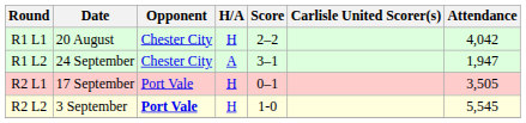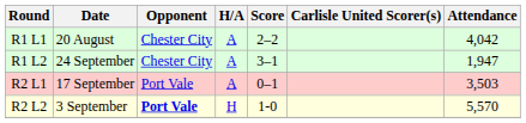 <table class="wikitable" style="text-align:center">
 <tr>
 <th>Round</th>
 <th>Date</th>
 <th>Opponent</th>
 <th>H/A</th>
 <th>Score</th>
 <th>Carlisle United Scorer(s)</th>
 <th>Attendance</th>
 </tr>
 <tr bgcolor=#ddffdd>
 <td>R1 L1</td>
 <td align=left>20 August</td>
 <td align=left><a href='#'>Chester City</a></td>
-<td><a href='#'>H</a></td>
+<td><a href='#'>A</a></td>
 <td>2–2</td>
 <td align=left></td>
 <td>4,042</td>
 </tr>
 <tr bgcolor=#ddffdd>
 <td>R1 L2</td>
 <td align=left>24 September</td>
 <td align=left><a href='#'>Chester City</a></td>
 <td><a href='#'>A</a></td>
 <td>3–1</td>
 <td align=left></td>
 <td>1,947</td>
 </tr>
 <tr bgcolor=#FFCCCC>
 <td>R2 L1</td>
 <td align=left>17 September</td>
 <td align=left><a href='#'>Port Vale</a></td>
-<td><a href='#'>H</a></td>
+<td><a href='#'>A</a></td>
 <td>0–1</td>
 <td align=left></td>
-<td>3,505</td>
+<td>3,503</td>
 </tr>
 <tr bgcolor=#ffffdd>
 <td>R2 L2</td>
 <td align=left>3 September</td>
 <td align=left><strong><a href='#'>Port Vale</a></strong></td>
 <td><a href='#'>H</a></td>
 <td>1-0</td>
 <td align=left></td>
-<td>5,545</td>
+<td>5,570</td>
 </tr>
 <tr>
 </tr>
 </table>
